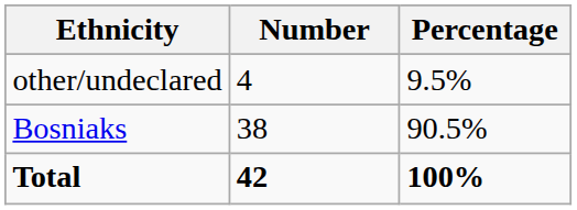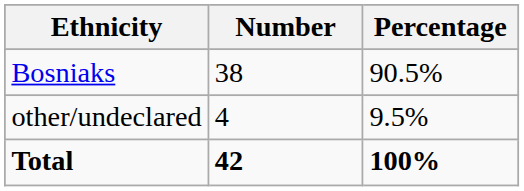 <table class="wikitable">
 <tr>
 <th width="100px">Ethnicity</th>
 <th width="80px">Number</th>
 <th width="80px">Percentage</th>
 </tr>
 <tr>
+<td><a href='#'>Bosniaks</a></td>
+<td>38</td>
+<td>90.5%</td>
+</tr>
+<tr>
 <td>other/undeclared</td>
 <td>4</td>
 <td>9.5%</td>
-</tr>
-<tr>
-<td><a href='#'>Bosniaks</a></td>
-<td>38</td>
-<td>90.5%</td>
 </tr>
 <tr>
 <td><strong>Total</strong></td>
 <td><strong>42</strong></td>
 <td><strong>100%</strong></td>
 </tr>
 </table>
